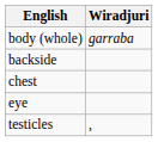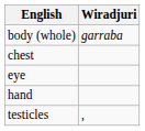 <table class="wikitable">
 <tr>
 <th>English</th>
 <th>Wiradjuri</th>
 </tr>
 <tr>
 <td>body (whole)</td>
 <td><em>garraba</em></td>
 </tr>
 <tr>
-<td>backside</td>
-<td></td>
-</tr>
-<tr>
 <td>chest</td>
 <td></td>
 </tr>
 <tr>
 <td>eye</td>
 <td></td>
 </tr>
 <tr>
+<td>hand</td>
+<td></td>
+</tr>
+<tr>
 <td>testicles</td>
 <td>, </td>
 </tr>
 </table>
